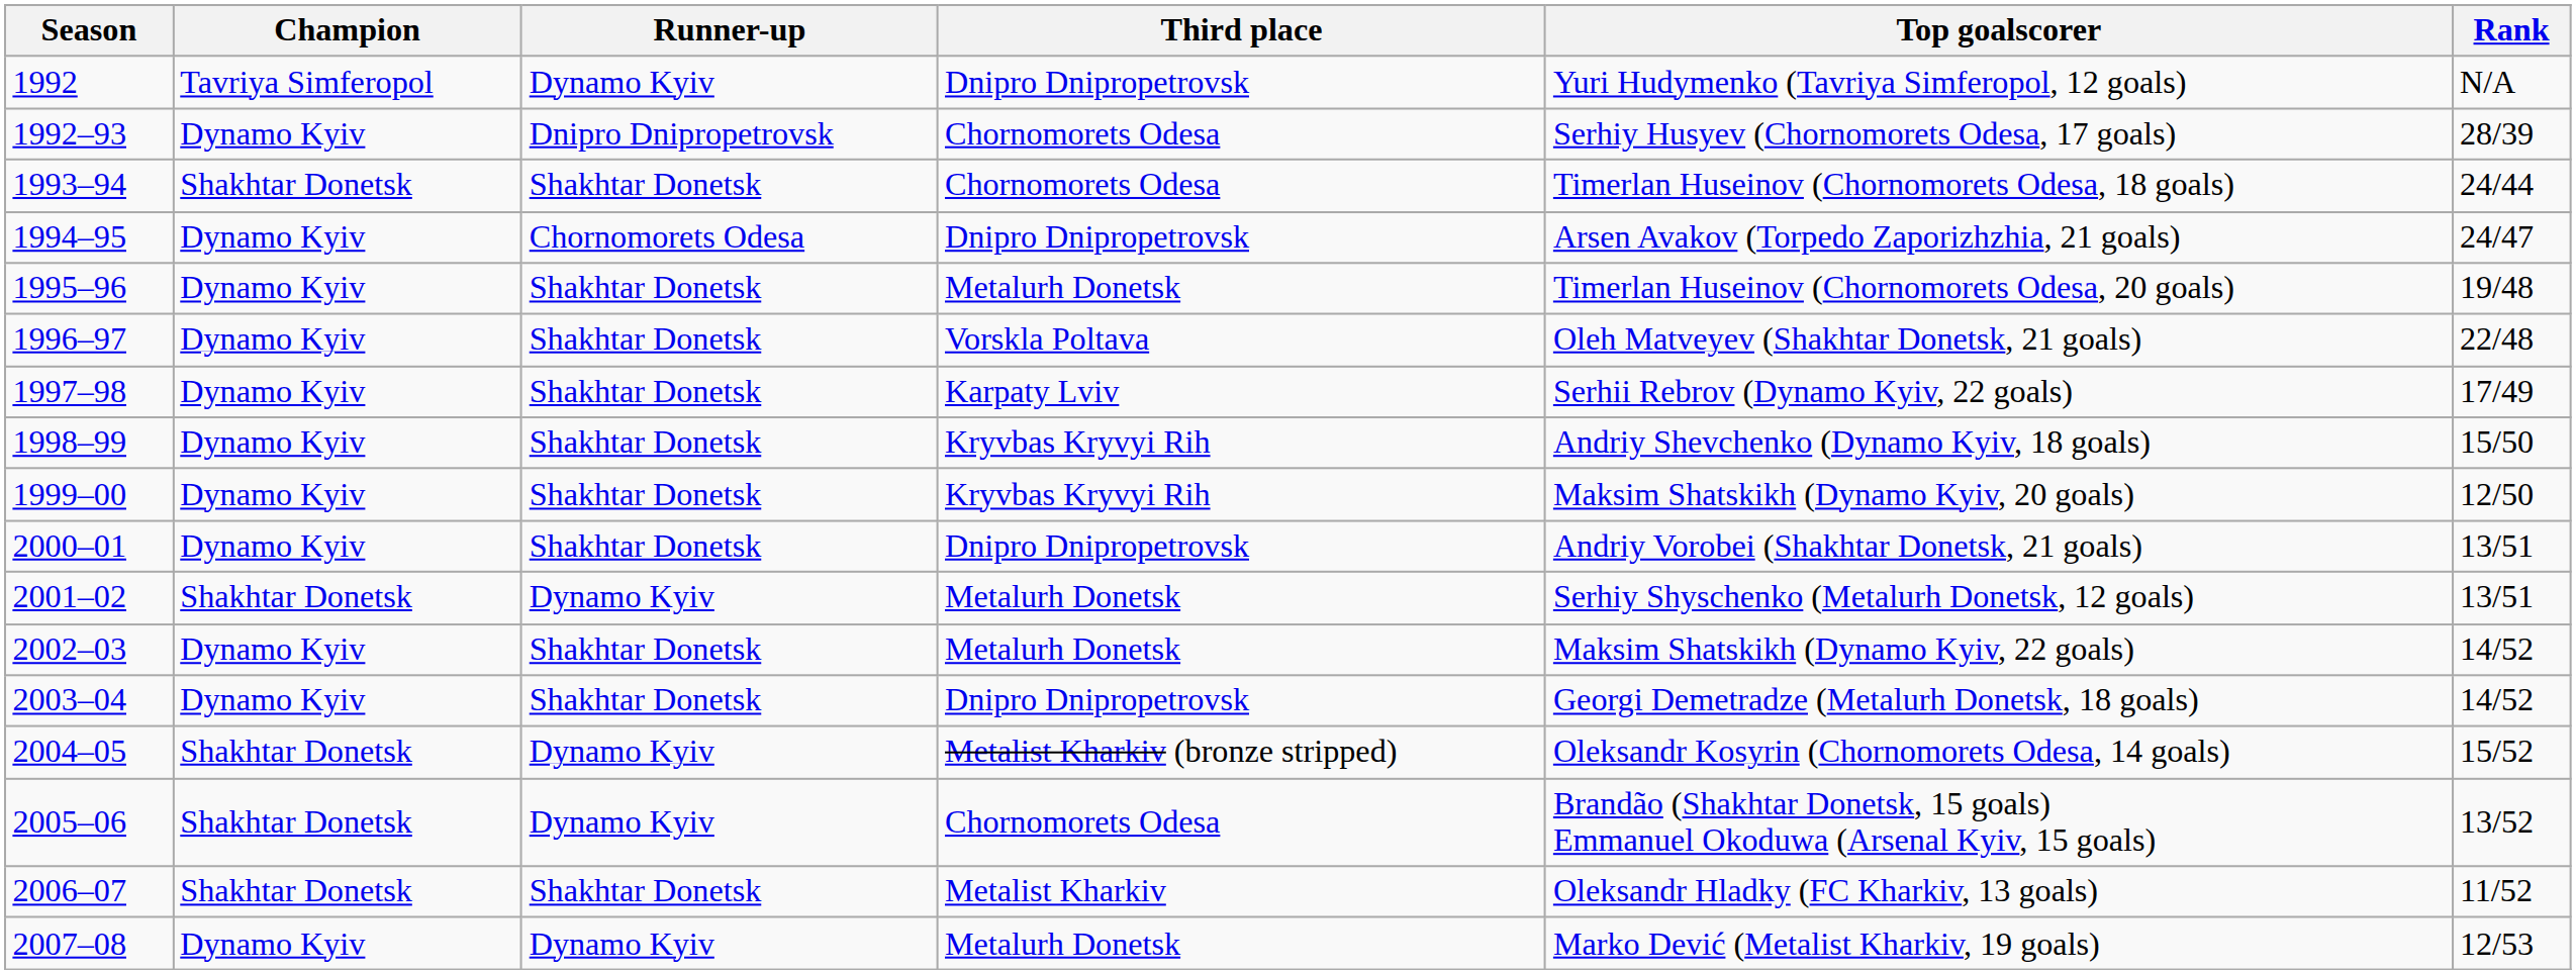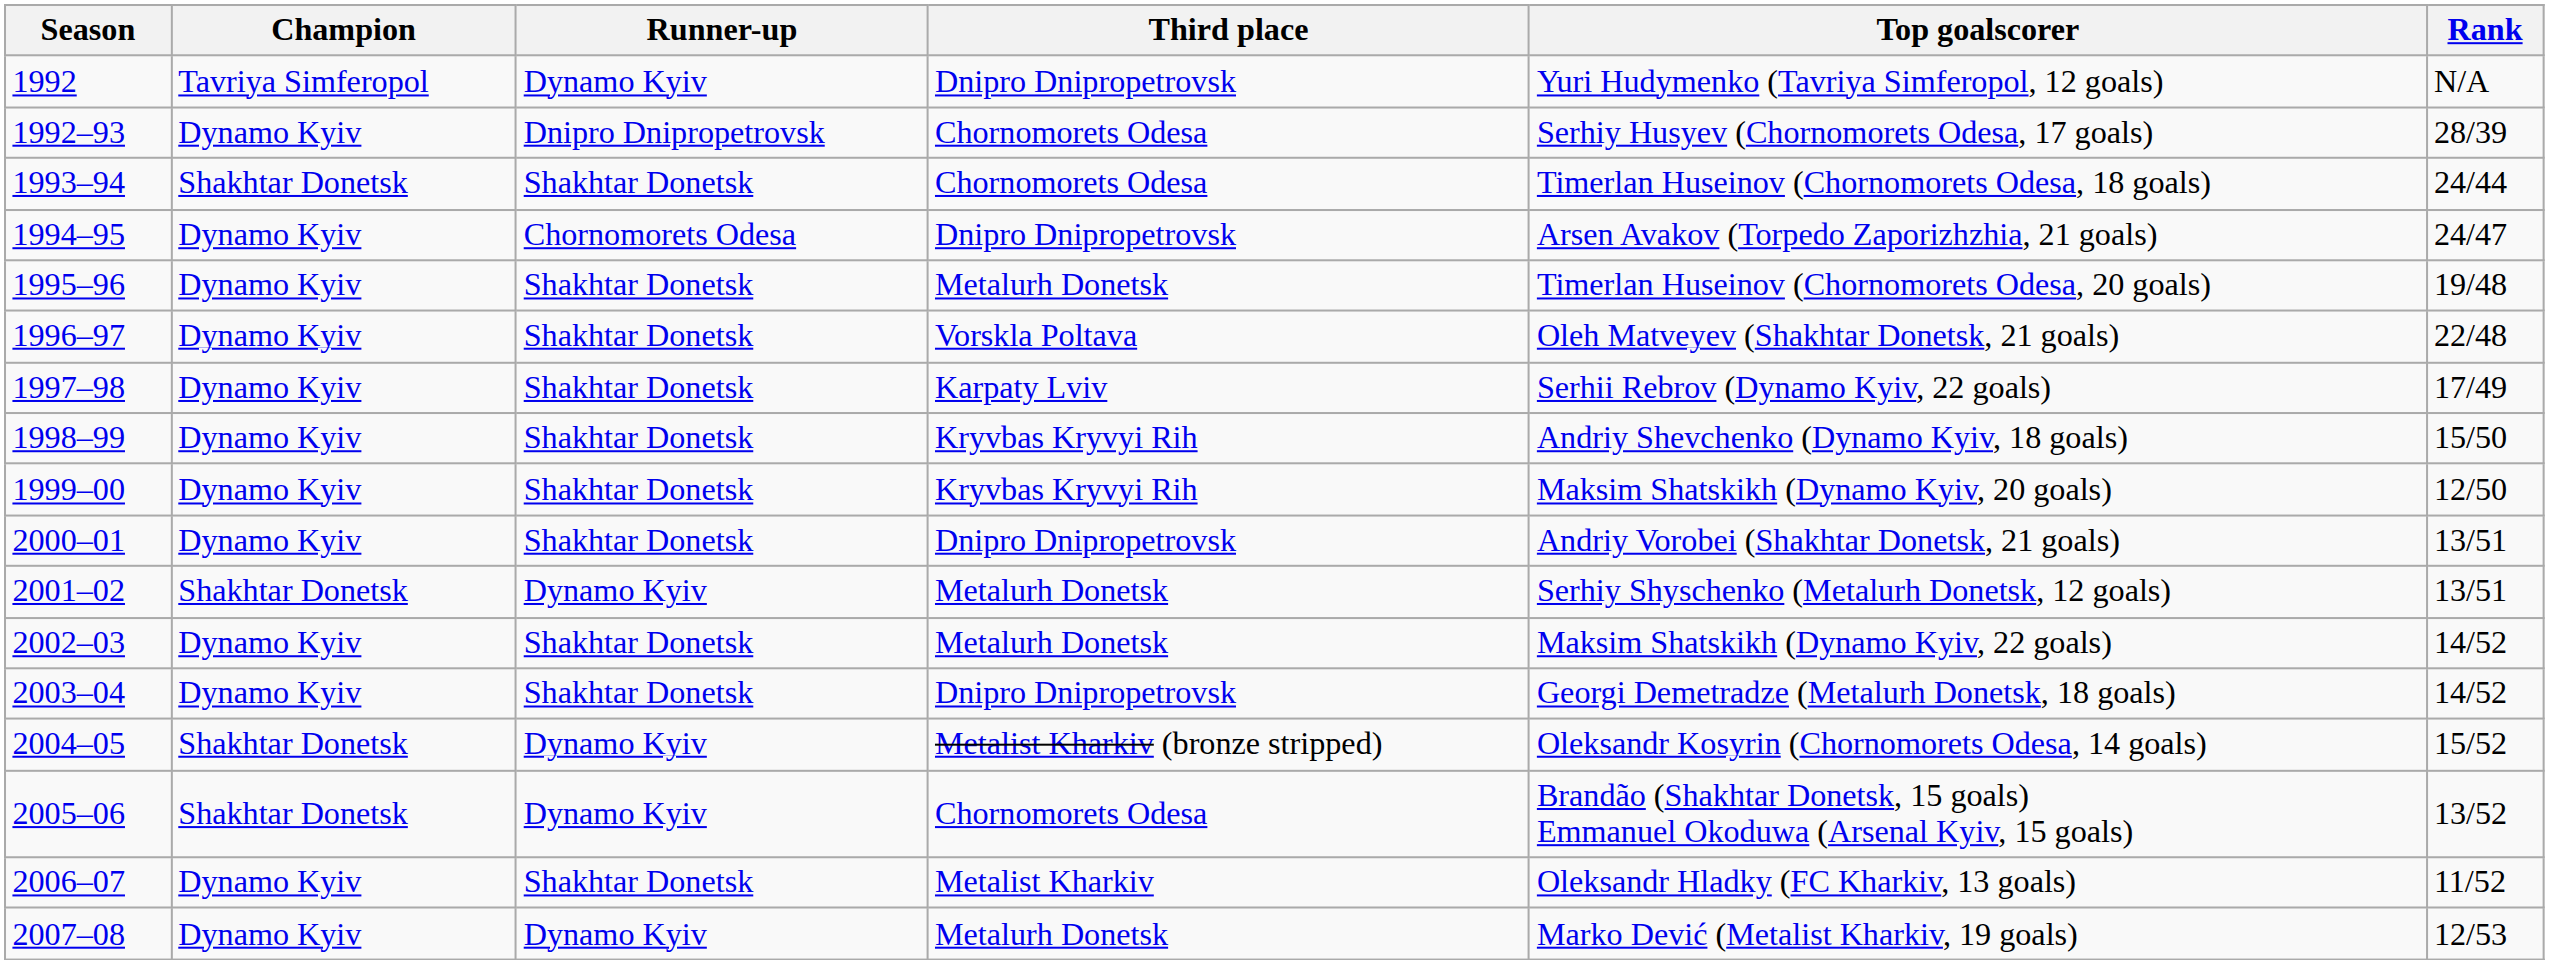 <table class="wikitable" width=100%>
 <tr>
 <th>Season</th>
 <th>Champion</th>
 <th>Runner-up</th>
 <th>Third place</th>
 <th>Top goalscorer</th>
 <th><a href='#'>Rank</a></th>
 </tr>
 <tr>
 <td><a href='#'>1992</a></td>
 <td><a href='#'>Tavriya Simferopol</a></td>
 <td><a href='#'>Dynamo Kyiv</a></td>
 <td><a href='#'>Dnipro Dnipropetrovsk</a></td>
 <td> <a href='#'>Yuri Hudymenko</a> (<a href='#'>Tavriya Simferopol</a>, 12 goals)</td>
 <td>N/A</td>
 </tr>
 <tr>
 <td><a href='#'>1992–93</a></td>
 <td><a href='#'>Dynamo Kyiv</a></td>
 <td><a href='#'>Dnipro Dnipropetrovsk</a></td>
 <td><a href='#'>Chornomorets Odesa</a></td>
 <td> <a href='#'>Serhiy Husyev</a> (<a href='#'>Chornomorets Odesa</a>, 17 goals)</td>
 <td>28/39</td>
 </tr>
 <tr>
 <td><a href='#'>1993–94</a></td>
 <td><a href='#'>Shakhtar Donetsk</a></td>
 <td><a href='#'>Shakhtar Donetsk</a></td>
 <td><a href='#'>Chornomorets Odesa</a></td>
 <td> <a href='#'>Timerlan Huseinov</a> (<a href='#'>Chornomorets Odesa</a>, 18 goals)</td>
 <td>24/44</td>
 </tr>
 <tr>
 <td><a href='#'>1994–95</a></td>
 <td><a href='#'>Dynamo Kyiv</a></td>
 <td><a href='#'>Chornomorets Odesa</a></td>
 <td><a href='#'>Dnipro Dnipropetrovsk</a></td>
 <td> <a href='#'>Arsen Avakov</a> (<a href='#'>Torpedo Zaporizhzhia</a>, 21 goals)</td>
 <td>24/47</td>
 </tr>
 <tr>
 <td><a href='#'>1995–96</a></td>
 <td><a href='#'>Dynamo Kyiv</a></td>
 <td><a href='#'>Shakhtar Donetsk</a></td>
 <td><a href='#'>Metalurh Donetsk</a></td>
 <td> <a href='#'>Timerlan Huseinov</a> (<a href='#'>Chornomorets Odesa</a>, 20 goals)</td>
 <td>19/48</td>
 </tr>
 <tr>
 <td><a href='#'>1996–97</a></td>
 <td><a href='#'>Dynamo Kyiv</a></td>
 <td><a href='#'>Shakhtar Donetsk</a></td>
 <td><a href='#'>Vorskla Poltava</a></td>
 <td> <a href='#'>Oleh Matveyev</a> (<a href='#'>Shakhtar Donetsk</a>, 21 goals)</td>
 <td>22/48</td>
 </tr>
 <tr>
 <td><a href='#'>1997–98</a></td>
 <td><a href='#'>Dynamo Kyiv</a></td>
 <td><a href='#'>Shakhtar Donetsk</a></td>
 <td><a href='#'>Karpaty Lviv</a></td>
 <td> <a href='#'>Serhii Rebrov</a> (<a href='#'>Dynamo Kyiv</a>, 22 goals)</td>
 <td>17/49</td>
 </tr>
 <tr>
 <td><a href='#'>1998–99</a></td>
 <td><a href='#'>Dynamo Kyiv</a></td>
 <td><a href='#'>Shakhtar Donetsk</a></td>
 <td><a href='#'>Kryvbas Kryvyi Rih</a></td>
 <td> <a href='#'>Andriy Shevchenko</a> (<a href='#'>Dynamo Kyiv</a>, 18 goals)</td>
 <td>15/50</td>
 </tr>
 <tr>
 <td><a href='#'>1999–00</a></td>
 <td><a href='#'>Dynamo Kyiv</a></td>
 <td><a href='#'>Shakhtar Donetsk</a></td>
 <td><a href='#'>Kryvbas Kryvyi Rih</a></td>
 <td> <a href='#'>Maksim Shatskikh</a> (<a href='#'>Dynamo Kyiv</a>, 20 goals)</td>
 <td>12/50</td>
 </tr>
 <tr>
 <td><a href='#'>2000–01</a></td>
 <td><a href='#'>Dynamo Kyiv</a></td>
 <td><a href='#'>Shakhtar Donetsk</a></td>
 <td><a href='#'>Dnipro Dnipropetrovsk</a></td>
 <td> <a href='#'>Andriy Vorobei</a> (<a href='#'>Shakhtar Donetsk</a>, 21 goals)</td>
 <td>13/51</td>
 </tr>
 <tr>
 <td><a href='#'>2001–02</a></td>
 <td><a href='#'>Shakhtar Donetsk</a></td>
 <td><a href='#'>Dynamo Kyiv</a></td>
 <td><a href='#'>Metalurh Donetsk</a></td>
 <td> <a href='#'>Serhiy Shyschenko</a> (<a href='#'>Metalurh Donetsk</a>, 12 goals)</td>
 <td>13/51</td>
 </tr>
 <tr>
 <td><a href='#'>2002–03</a></td>
 <td><a href='#'>Dynamo Kyiv</a></td>
 <td><a href='#'>Shakhtar Donetsk</a></td>
 <td><a href='#'>Metalurh Donetsk</a></td>
 <td> <a href='#'>Maksim Shatskikh</a> (<a href='#'>Dynamo Kyiv</a>, 22 goals)</td>
 <td>14/52</td>
 </tr>
 <tr>
 <td><a href='#'>2003–04</a></td>
 <td><a href='#'>Dynamo Kyiv</a></td>
 <td><a href='#'>Shakhtar Donetsk</a></td>
 <td><a href='#'>Dnipro Dnipropetrovsk</a></td>
 <td> <a href='#'>Georgi Demetradze</a> (<a href='#'>Metalurh Donetsk</a>, 18 goals)</td>
 <td>14/52</td>
 </tr>
 <tr>
 <td><a href='#'>2004–05</a></td>
 <td><a href='#'>Shakhtar Donetsk</a></td>
 <td><a href='#'>Dynamo Kyiv</a></td>
 <td><s><a href='#'>Metalist Kharkiv</a></s> (bronze stripped)</td>
 <td> <a href='#'>Oleksandr Kosyrin</a> (<a href='#'>Chornomorets Odesa</a>, 14 goals)</td>
 <td>15/52</td>
 </tr>
 <tr>
 <td><a href='#'>2005–06</a></td>
 <td><a href='#'>Shakhtar Donetsk</a></td>
 <td><a href='#'>Dynamo Kyiv</a></td>
 <td><a href='#'>Chornomorets Odesa</a></td>
 <td> <a href='#'>Brandão</a> (<a href='#'>Shakhtar Donetsk</a>, 15 goals)<br> <a href='#'>Emmanuel Okoduwa</a> (<a href='#'>Arsenal Kyiv</a>, 15 goals)</td>
 <td>13/52</td>
 </tr>
 <tr>
 <td><a href='#'>2006–07</a></td>
-<td><a href='#'>Shakhtar Donetsk</a></td>
+<td><a href='#'>Dynamo Kyiv</a></td>
 <td><a href='#'>Shakhtar Donetsk</a></td>
 <td><a href='#'>Metalist Kharkiv</a></td>
 <td> <a href='#'>Oleksandr Hladky</a> (<a href='#'>FC Kharkiv</a>, 13 goals)</td>
 <td>11/52</td>
 </tr>
 <tr>
 <td><a href='#'>2007–08</a></td>
 <td><a href='#'>Dynamo Kyiv</a></td>
 <td><a href='#'>Dynamo Kyiv</a></td>
 <td><a href='#'>Metalurh Donetsk</a></td>
 <td> <a href='#'>Marko Dević</a> (<a href='#'>Metalist Kharkiv</a>, 19 goals)</td>
 <td>12/53</td>
 </tr>
 <tr>
 </tr>
 </table>
